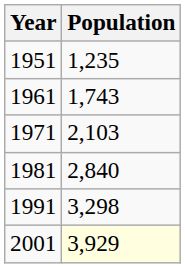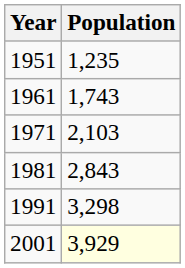 <table class="wikitable">
 <tr>
 <th>Year</th>
 <th>Population</th>
 </tr>
 <tr>
 <td>1951</td>
 <td>1,235</td>
 </tr>
 <tr>
 <td>1961</td>
 <td>1,743</td>
 </tr>
 <tr>
 <td>1971</td>
 <td>2,103</td>
 </tr>
 <tr>
 <td>1981</td>
-<td>2,840</td>
+<td>2,843</td>
 </tr>
 <tr>
 <td>1991</td>
 <td>3,298</td>
 </tr>
 <tr>
 <td>2001</td>
 <td style="background: lightyellow;">3,929</td>
 </tr>
 </table>
